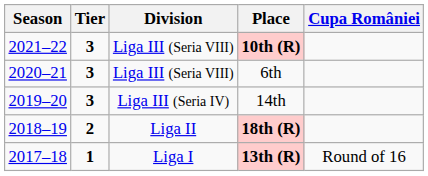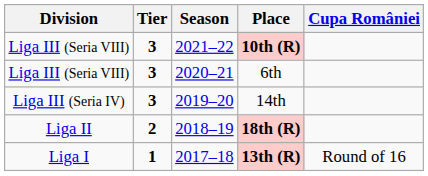 <table class="wikitable" style="text-align:center; font-size:90%">
 <tr>
+<th>Division</th>
+<th>Tier</th>
 <th>Season</th>
-<th>Tier</th>
-<th>Division</th>
 <th>Place</th>
 <th><a href='#'>Cupa României</a></th>
 </tr>
 <tr>
+<td><a href='#'>Liga III</a> <small>(Seria VIII)</small></td>
+<td><strong>3</strong></td>
 <td><a href='#'>2021–22</a></td>
-<td><strong>3</strong></td>
-<td><a href='#'>Liga III</a> <small>(Seria VIII)</small></td>
 <td align=center bgcolor=#FFCCCC><strong>10th (R)</strong></td>
 <td></td>
 </tr>
 <tr>
+<td><a href='#'>Liga III</a> <small>(Seria VIII)</small></td>
+<td><strong>3</strong></td>
 <td><a href='#'>2020–21</a></td>
-<td><strong>3</strong></td>
-<td><a href='#'>Liga III</a> <small>(Seria VIII)</small></td>
 <td>6th</td>
 <td></td>
 </tr>
 <tr>
+<td><a href='#'>Liga III</a> <small>(Seria IV)</small></td>
+<td><strong>3</strong></td>
 <td><a href='#'>2019–20</a></td>
-<td><strong>3</strong></td>
-<td><a href='#'>Liga III</a> <small>(Seria IV)</small></td>
 <td>14th</td>
 <td></td>
 </tr>
 <tr>
+<td><a href='#'>Liga II</a></td>
+<td><strong>2</strong></td>
 <td><a href='#'>2018–19</a></td>
-<td><strong>2</strong></td>
-<td><a href='#'>Liga II</a></td>
 <td align=center bgcolor=#FFCCCC><strong>18th</strong> <strong>(R)</strong></td>
 <td></td>
 </tr>
 <tr>
+<td><a href='#'>Liga I</a></td>
+<td><strong>1</strong></td>
 <td><a href='#'>2017–18</a></td>
-<td><strong>1</strong></td>
-<td><a href='#'>Liga I</a></td>
 <td align=center bgcolor=#FFCCCC><strong>13th</strong> <strong>(R)</strong></td>
 <td>Round of 16</td>
 </tr>
 </table>
